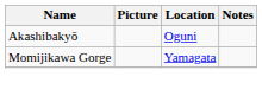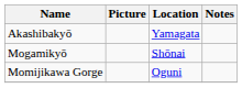 <table class="wikitable">
 <tr>
 <th>Name</th>
 <th>Picture</th>
 <th>Location</th>
 <th>Notes</th>
 </tr>
 <tr>
 <td>Akashibakyō</td>
 <td></td>
-<td><a href='#'>Oguni</a></td>
+<td><a href='#'>Yamagata</a></td>
+<td></td>
+</tr>
+<tr>
+<td>Mogamikyō</td>
+<td></td>
+<td><a href='#'>Shōnai</a></td>
 <td></td>
 </tr>
 <tr>
 <td>Momijikawa Gorge</td>
 <td></td>
-<td><a href='#'>Yamagata</a></td>
+<td><a href='#'>Oguni</a></td>
 <td></td>
 </tr>
 <tr>
 </tr>
 </table>
